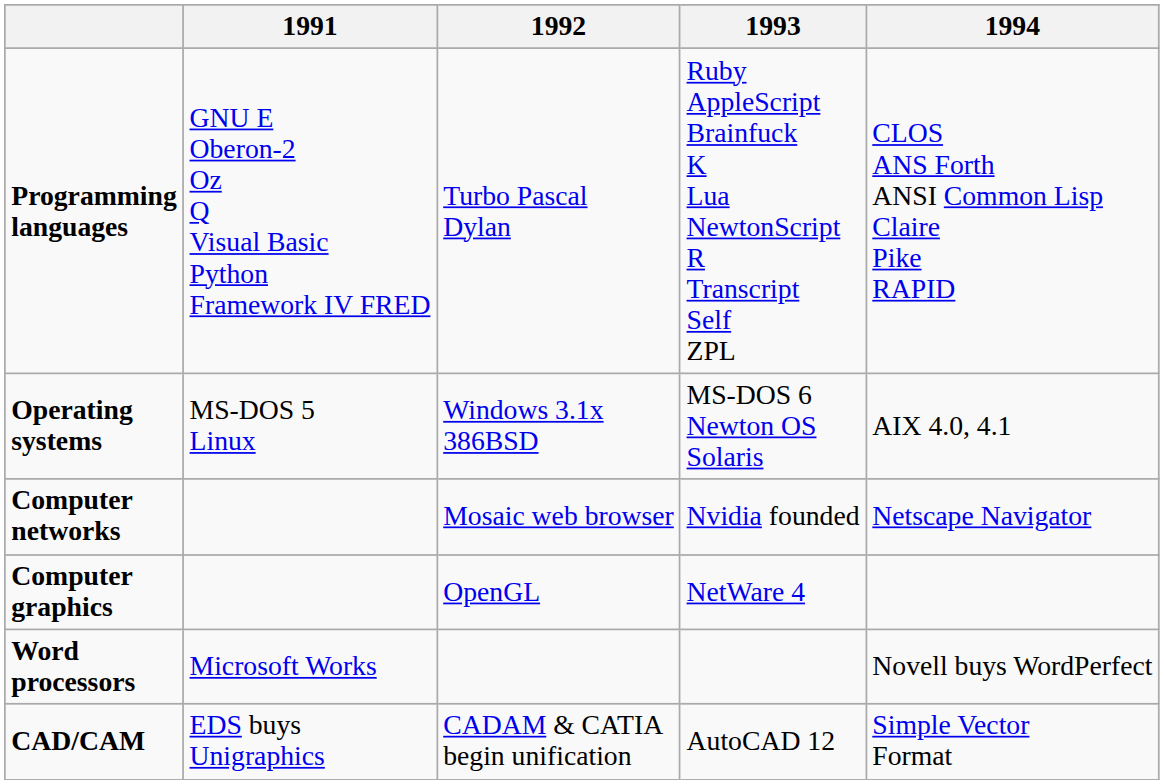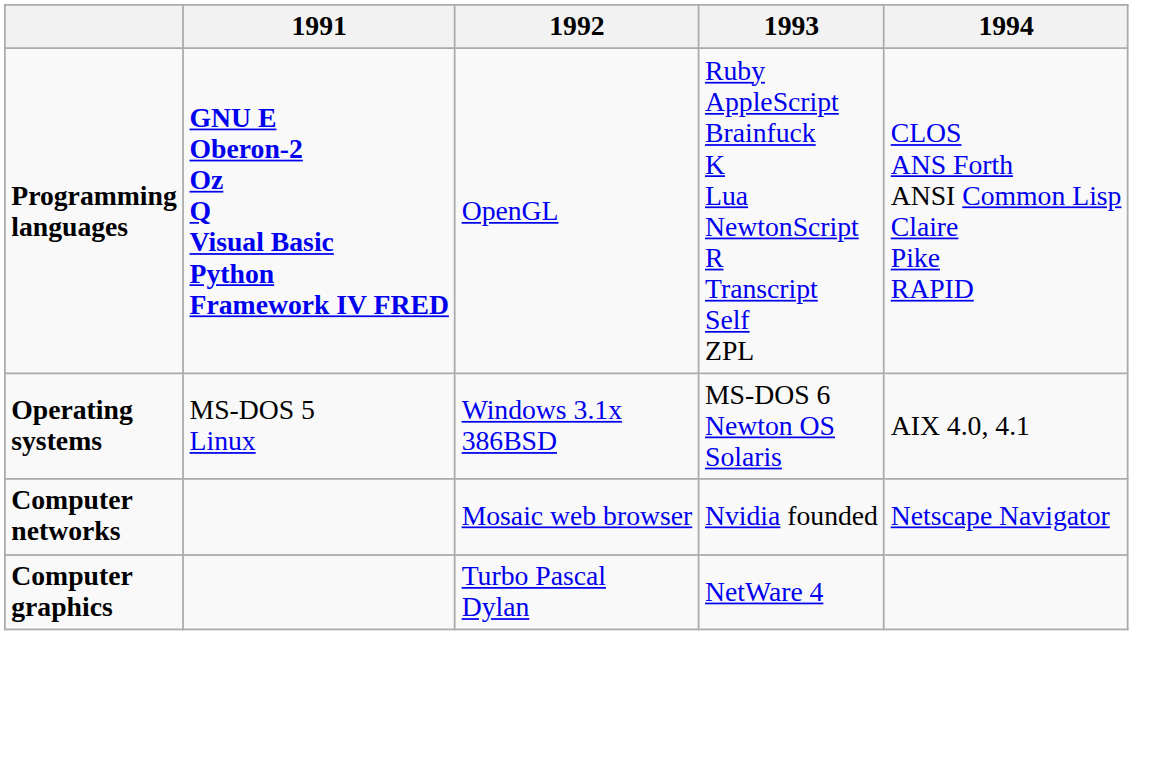 <table class="wikitable">
 <tr>
 <th></th>
 <th>1991</th>
 <th>1992</th>
 <th>1993</th>
 <th>1994</th>
 </tr>
 <tr>
 <td><strong>Programming<br>languages</strong></td>
-<td><a href='#'>GNU E</a><br><a href='#'>Oberon-2</a><br><a href='#'>Oz</a><br><a href='#'>Q</a><br><a href='#'>Visual Basic</a><br><a href='#'>Python</a><br><a href='#'>Framework IV FRED</a></td>
-<td><a href='#'>Turbo Pascal</a><br><a href='#'>Dylan</a></td>
+<td><strong><a href='#'>GNU E</a><br><a href='#'>Oberon-2</a><br><a href='#'>Oz</a><br><a href='#'>Q</a><br><a href='#'>Visual Basic</a><br><a href='#'>Python</a><br><a href='#'>Framework IV FRED</a></strong></td>
+<td><a href='#'>OpenGL</a></td>
 <td><a href='#'>Ruby</a><br><a href='#'>AppleScript</a><br><a href='#'>Brainfuck</a><br><a href='#'>K</a><br><a href='#'>Lua</a><br><a href='#'>NewtonScript</a><br><a href='#'>R</a><br><a href='#'>Transcript</a><br><a href='#'>Self</a> <br>ZPL</td>
 <td><a href='#'>CLOS</a><br><a href='#'>ANS Forth</a><br>ANSI <a href='#'>Common Lisp</a><br><a href='#'>Claire</a><br><a href='#'>Pike</a><br><a href='#'>RAPID</a></td>
 </tr>
 <tr>
 <td><strong>Operating<br>systems</strong></td>
 <td>MS-DOS 5<br><a href='#'>Linux</a></td>
 <td><a href='#'>Windows 3.1x</a><br><a href='#'>386BSD</a></td>
 <td>MS-DOS 6<br><a href='#'>Newton OS</a><br><a href='#'>Solaris</a></td>
 <td>AIX 4.0, 4.1</td>
 </tr>
 <tr>
 <td><strong>Computer<br>networks</strong></td>
 <td></td>
 <td><a href='#'>Mosaic web browser</a></td>
 <td><a href='#'>Nvidia</a> founded</td>
 <td><a href='#'>Netscape Navigator</a></td>
 </tr>
 <tr>
 <td><strong>Computer<br>graphics</strong></td>
 <td></td>
-<td><a href='#'>OpenGL</a></td>
+<td><a href='#'>Turbo Pascal</a><br><a href='#'>Dylan</a></td>
 <td><a href='#'>NetWare 4</a></td>
 <td></td>
 </tr>
-<tr>
-<td><strong>Word<br>processors</strong></td>
-<td><a href='#'>Microsoft Works</a></td>
-<td></td>
-<td></td>
-<td>Novell buys WordPerfect</td>
-</tr>
-<tr>
-<td><strong>CAD/CAM</strong></td>
-<td><a href='#'>EDS</a> buys<br><a href='#'>Unigraphics</a></td>
-<td><a href='#'>CADAM</a> & CATIA<br>begin unification</td>
-<td>AutoCAD 12</td>
-<td><a href='#'>Simple Vector</a><br>Format</td>
-</tr>
 </table>
